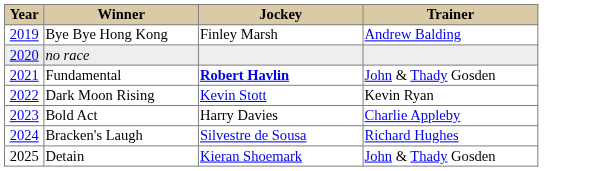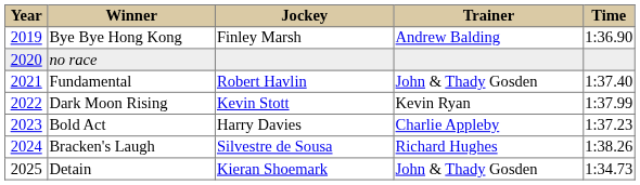 <table class = "sortable" | border="1" style="border-collapse: collapse; font-size:90%">
 <tr bgcolor="#DACAA5" align="center">
 <th width="36px"><strong>Year</strong><br></th>
 <th width="150px"><strong>Winner</strong><br></th>
 <th width="160px"><strong>Jockey</strong><br></th>
 <th width="170px"><strong>Trainer</strong><br></th>
+<th><strong>Time</strong><br></th>
 </tr>
 <tr>
 <td align=center><a href='#'>2019</a></td>
 <td>Bye Bye Hong Kong</td>
 <td>Finley Marsh</td>
 <td><a href='#'>Andrew Balding</a></td>
+<td>1:36.90</td>
 </tr>
 <tr bgcolor="#eeeeee">
 <td align=center><a href='#'>2020</a></td>
 <td><em>no race</em></td>
 <td></td>
 <td></td>
+<td></td>
 </tr>
 <tr>
 <td align=center><a href='#'>2021</a></td>
 <td>Fundamental</td>
-<td><strong><a href='#'>Robert Havlin</a></strong></td>
+<td><a href='#'>Robert Havlin</a></td>
 <td><a href='#'>John</a> & <a href='#'>Thady</a> Gosden</td>
+<td>1:37.40</td>
 </tr>
 <tr>
 <td align=center><a href='#'>2022</a></td>
 <td>Dark Moon Rising</td>
 <td><a href='#'>Kevin Stott</a></td>
 <td>Kevin Ryan</td>
+<td>1:37.99</td>
 </tr>
 <tr>
 <td align=center><a href='#'>2023</a></td>
 <td>Bold Act</td>
 <td>Harry Davies</td>
 <td><a href='#'>Charlie Appleby</a></td>
+<td>1:37.23</td>
 </tr>
 <tr>
 <td align=center><a href='#'>2024</a></td>
 <td>Bracken's Laugh</td>
 <td><a href='#'>Silvestre de Sousa</a></td>
 <td><a href='#'>Richard Hughes</a></td>
+<td>1:38.26</td>
 </tr>
 <tr>
 <td align=center>2025</td>
 <td>Detain</td>
 <td><a href='#'>Kieran Shoemark</a></td>
 <td><a href='#'>John</a> & <a href='#'>Thady</a> Gosden</td>
+<td>1:34.73</td>
 </tr>
 </table>
